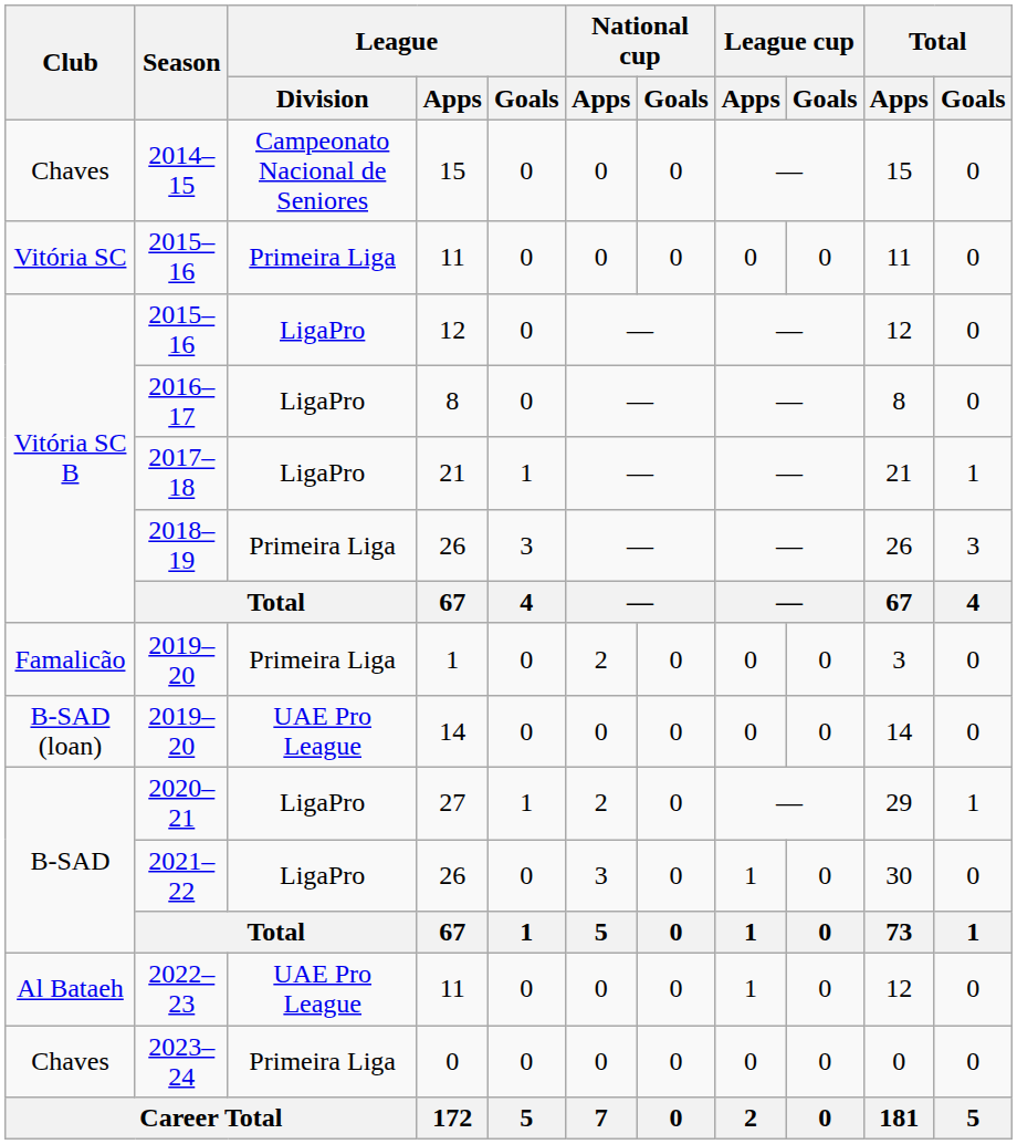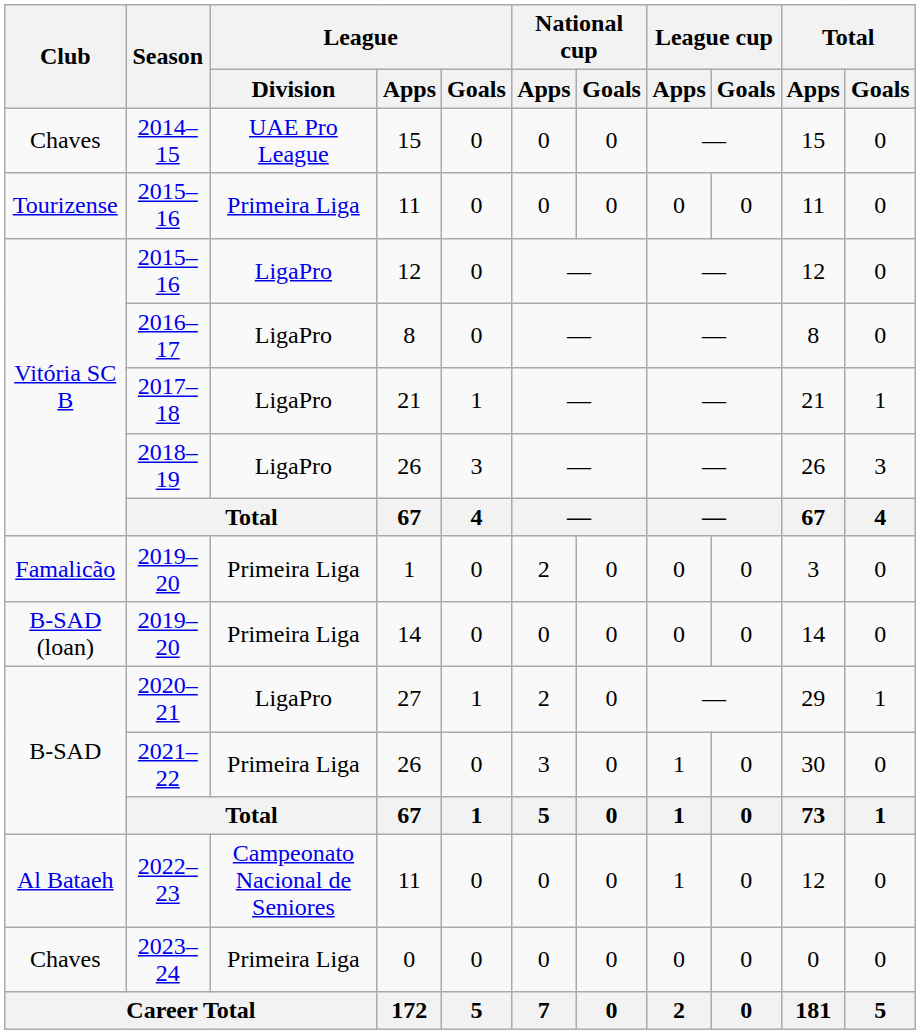 <table class="wikitable" style="text-align: center;">
 <tr>
 <th rowspan="2">Club</th>
 <th rowspan="2">Season</th>
 <th colspan="3">League</th>
 <th colspan="2">National cup</th>
 <th colspan="2">League cup</th>
 <th colspan="2">Total</th>
 </tr>
 <tr>
 <th>Division</th>
 <th>Apps</th>
 <th>Goals</th>
 <th>Apps</th>
 <th>Goals</th>
 <th>Apps</th>
 <th>Goals</th>
 <th>Apps</th>
 <th>Goals</th>
 </tr>
 <tr>
 <td>Chaves</td>
 <td><a href='#'>2014–15</a></td>
-<td><a href='#'>Campeonato Nacional de Seniores</a></td>
+<td><a href='#'>UAE Pro League</a></td>
 <td>15</td>
 <td>0</td>
 <td>0</td>
 <td>0</td>
 <td colspan="2">—</td>
 <td>15</td>
 <td>0</td>
 </tr>
 <tr>
-<td><a href='#'>Vitória SC</a></td>
+<td rowspan="1"><a href='#'>Tourizense</a></td>
 <td><a href='#'>2015–16</a></td>
 <td><a href='#'>Primeira Liga</a></td>
 <td>11</td>
 <td>0</td>
 <td>0</td>
 <td>0</td>
 <td>0</td>
 <td>0</td>
 <td>11</td>
 <td>0</td>
 </tr>
 <tr>
 <td rowspan="5"><a href='#'>Vitória SC B</a></td>
 <td><a href='#'>2015–16</a></td>
 <td><a href='#'>LigaPro</a></td>
 <td>12</td>
 <td>0</td>
 <td colspan="2">—</td>
 <td colspan="2">—</td>
 <td>12</td>
 <td>0</td>
 </tr>
 <tr>
 <td><a href='#'>2016–17</a></td>
 <td>LigaPro</td>
 <td>8</td>
 <td>0</td>
 <td colspan="2">—</td>
 <td colspan="2">—</td>
 <td>8</td>
 <td>0</td>
 </tr>
 <tr>
 <td><a href='#'>2017–18</a></td>
 <td>LigaPro</td>
 <td>21</td>
 <td>1</td>
 <td colspan="2">—</td>
 <td colspan="2">—</td>
 <td>21</td>
 <td>1</td>
 </tr>
 <tr>
 <td><a href='#'>2018–19</a></td>
-<td>Primeira Liga</td>
+<td>LigaPro</td>
 <td>26</td>
 <td>3</td>
 <td colspan="2">—</td>
 <td colspan="2">—</td>
 <td>26</td>
 <td>3</td>
 </tr>
 <tr>
 <th colspan="2">Total</th>
 <th>67</th>
 <th>4</th>
 <th colspan="2">—</th>
 <th colspan="2">—</th>
 <th>67</th>
 <th>4</th>
 </tr>
 <tr>
 <td><a href='#'>Famalicão</a></td>
 <td><a href='#'>2019–20</a></td>
 <td>Primeira Liga</td>
 <td>1</td>
 <td>0</td>
 <td>2</td>
 <td>0</td>
 <td>0</td>
 <td>0</td>
 <td>3</td>
 <td>0</td>
 </tr>
 <tr>
 <td><a href='#'>B-SAD</a> (loan)</td>
 <td><a href='#'>2019–20</a></td>
-<td><a href='#'>UAE Pro League</a></td>
+<td>Primeira Liga</td>
 <td>14</td>
 <td>0</td>
 <td>0</td>
 <td>0</td>
 <td>0</td>
 <td>0</td>
 <td>14</td>
 <td>0</td>
 </tr>
 <tr>
 <td rowspan="3">B-SAD</td>
 <td><a href='#'>2020–21</a></td>
 <td>LigaPro</td>
 <td>27</td>
 <td>1</td>
 <td>2</td>
 <td>0</td>
 <td colspan="2">—</td>
 <td>29</td>
 <td>1</td>
 </tr>
 <tr>
 <td><a href='#'>2021–22</a></td>
-<td>LigaPro</td>
+<td>Primeira Liga</td>
 <td>26</td>
 <td>0</td>
 <td>3</td>
 <td>0</td>
 <td>1</td>
 <td>0</td>
 <td>30</td>
 <td>0</td>
 </tr>
 <tr>
 <th colspan="2">Total</th>
 <th>67</th>
 <th>1</th>
 <th>5</th>
 <th>0</th>
 <th>1</th>
 <th>0</th>
 <th>73</th>
 <th>1</th>
 </tr>
 <tr>
 <td><a href='#'>Al Bataeh</a></td>
 <td><a href='#'>2022–23</a></td>
-<td><a href='#'>UAE Pro League</a></td>
+<td><a href='#'>Campeonato Nacional de Seniores</a></td>
 <td>11</td>
 <td>0</td>
 <td>0</td>
 <td>0</td>
 <td>1</td>
 <td>0</td>
 <td>12</td>
 <td>0</td>
 </tr>
 <tr>
 <td>Chaves</td>
 <td><a href='#'>2023–24</a></td>
 <td>Primeira Liga</td>
 <td>0</td>
 <td>0</td>
 <td>0</td>
 <td>0</td>
 <td>0</td>
 <td>0</td>
 <td>0</td>
 <td>0</td>
 </tr>
 <tr>
 <th colspan="3">Career Total</th>
 <th>172</th>
 <th>5</th>
 <th>7</th>
 <th>0</th>
 <th>2</th>
 <th>0</th>
 <th>181</th>
 <th>5</th>
 </tr>
 </table>
